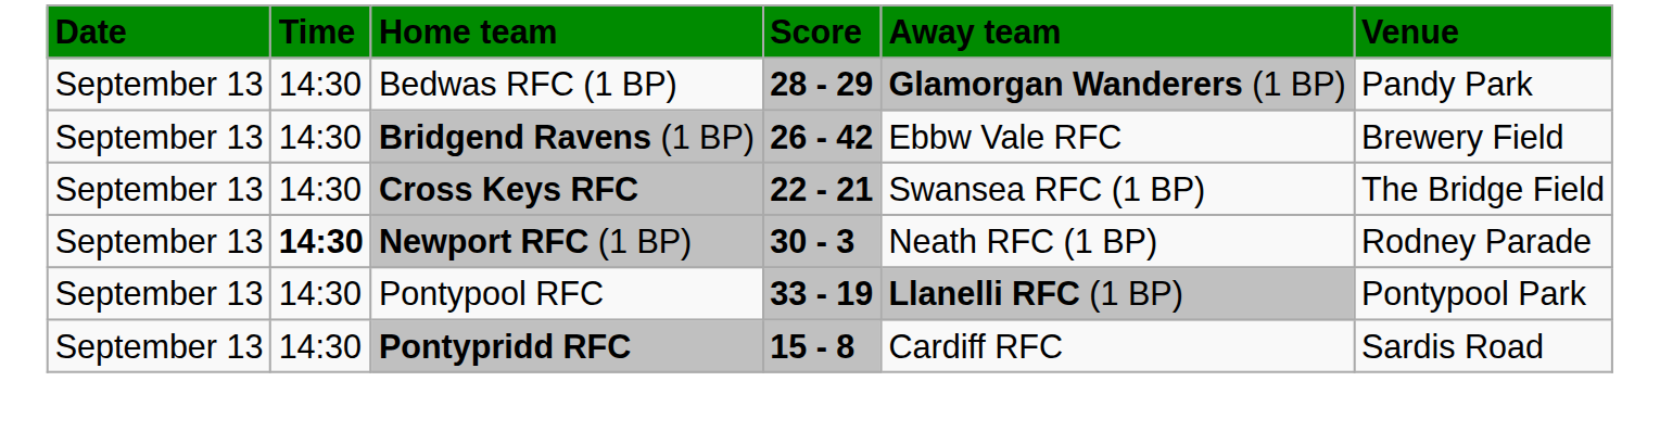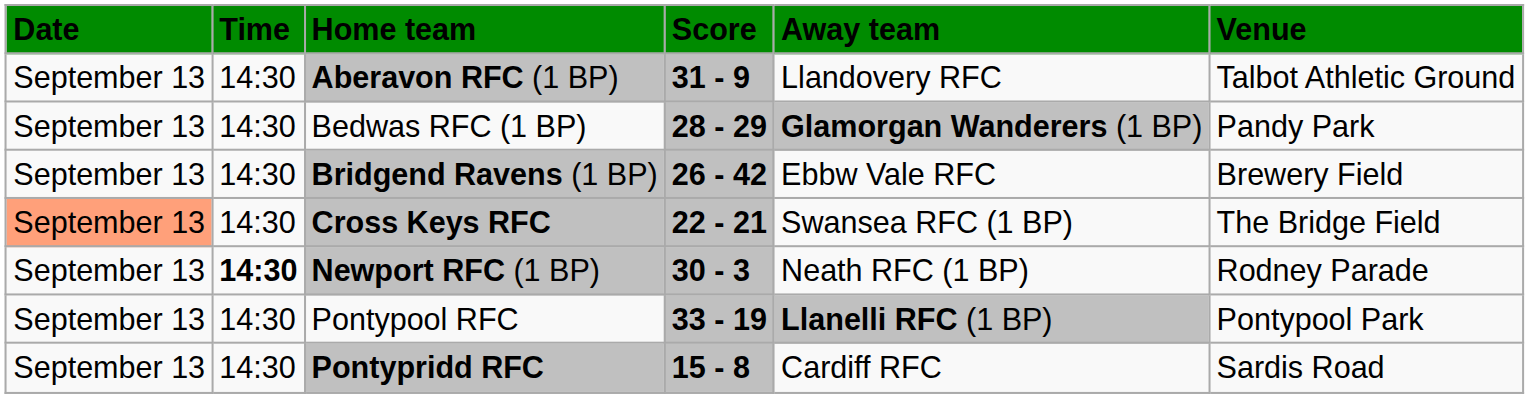 <table class="wikitable" style="margin:0.5em auto; font-size:95%">
 <tr bgcolor="#008B00">
 <td><strong>Date</strong></td>
 <td><strong>Time</strong></td>
 <td><strong>Home team</strong></td>
 <td><strong>Score</strong></td>
 <td><strong>Away team</strong></td>
 <td><strong>Venue</strong></td>
+</tr>
+<tr>
+<td>September 13</td>
+<td>14:30</td>
+<td bgcolor="silver"><strong>Aberavon RFC</strong> (1 BP)</td>
+<td bgcolor="silver"><strong>31 - 9</strong></td>
+<td>Llandovery RFC</td>
+<td>Talbot Athletic Ground</td>
 </tr>
 <tr>
 <td>September 13</td>
 <td>14:30</td>
 <td>Bedwas RFC (1 BP)</td>
 <td bgcolor="silver"><strong>28 - 29</strong></td>
 <td bgcolor="silver"><strong>Glamorgan Wanderers</strong> (1 BP)</td>
 <td>Pandy Park</td>
 </tr>
 <tr>
 <td>September 13</td>
 <td>14:30</td>
 <td bgcolor="silver"><strong>Bridgend Ravens</strong> (1 BP)</td>
 <td bgcolor="silver"><strong>26 - 42</strong></td>
 <td>Ebbw Vale RFC</td>
 <td>Brewery Field</td>
 </tr>
 <tr>
-<td>September 13</td>
+<td style="background: lightsalmon;">September 13</td>
 <td>14:30</td>
 <td bgcolor="silver"><strong>Cross Keys RFC</strong></td>
 <td bgcolor="silver"><strong>22 - 21</strong></td>
 <td>Swansea RFC (1 BP)</td>
 <td>The Bridge Field</td>
 </tr>
 <tr>
 <td>September 13</td>
 <td><strong>14:30</strong></td>
 <td bgcolor="silver"><strong>Newport RFC</strong> (1 BP)</td>
 <td bgcolor="silver"><strong>30 - 3</strong></td>
 <td>Neath RFC (1 BP)</td>
 <td>Rodney Parade</td>
 </tr>
 <tr>
 <td>September 13</td>
 <td>14:30</td>
 <td>Pontypool RFC</td>
 <td bgcolor="silver"><strong>33 - 19</strong></td>
 <td bgcolor="silver"><strong>Llanelli RFC</strong> (1 BP)</td>
 <td>Pontypool Park</td>
 </tr>
 <tr>
 <td>September 13</td>
 <td>14:30</td>
 <td bgcolor="silver"><strong>Pontypridd RFC</strong></td>
 <td bgcolor="silver"><strong>15 - 8</strong></td>
 <td>Cardiff RFC</td>
 <td>Sardis Road</td>
 </tr>
 </table>
